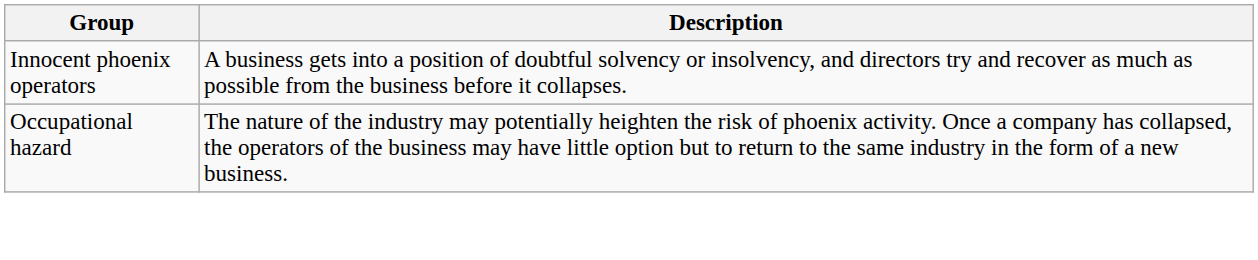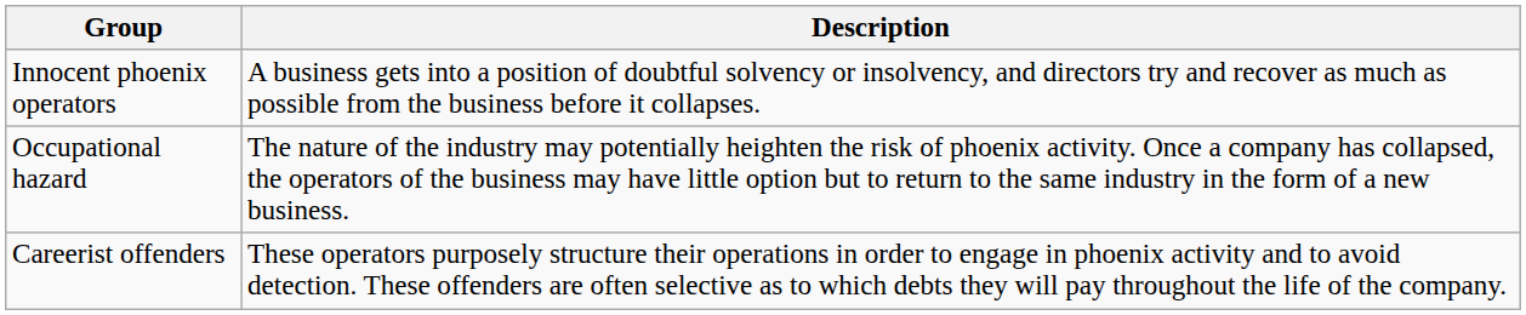 <table class="wikitable">
 <tr>
 <th>Group</th>
 <th>Description</th>
 </tr>
 <tr valign="top">
 <td>Innocent phoenix operators</td>
 <td>A business gets into a position of doubtful solvency or insolvency, and directors try and recover as much as possible from the business before it collapses.</td>
 </tr>
 <tr valign="top">
 <td>Occupational hazard</td>
 <td>The nature of the industry may potentially heighten the risk of phoenix activity. Once a company has collapsed, the operators of the business may have little option but to return to the same industry in the form of a new business.</td>
 </tr>
+<tr valign="top">
+<td>Careerist offenders</td>
+<td>These operators purposely structure their operations in order to engage in phoenix activity and to avoid detection. These offenders are often selective as to which debts they will pay throughout the life of the company.</td>
+</tr>
 </table>
